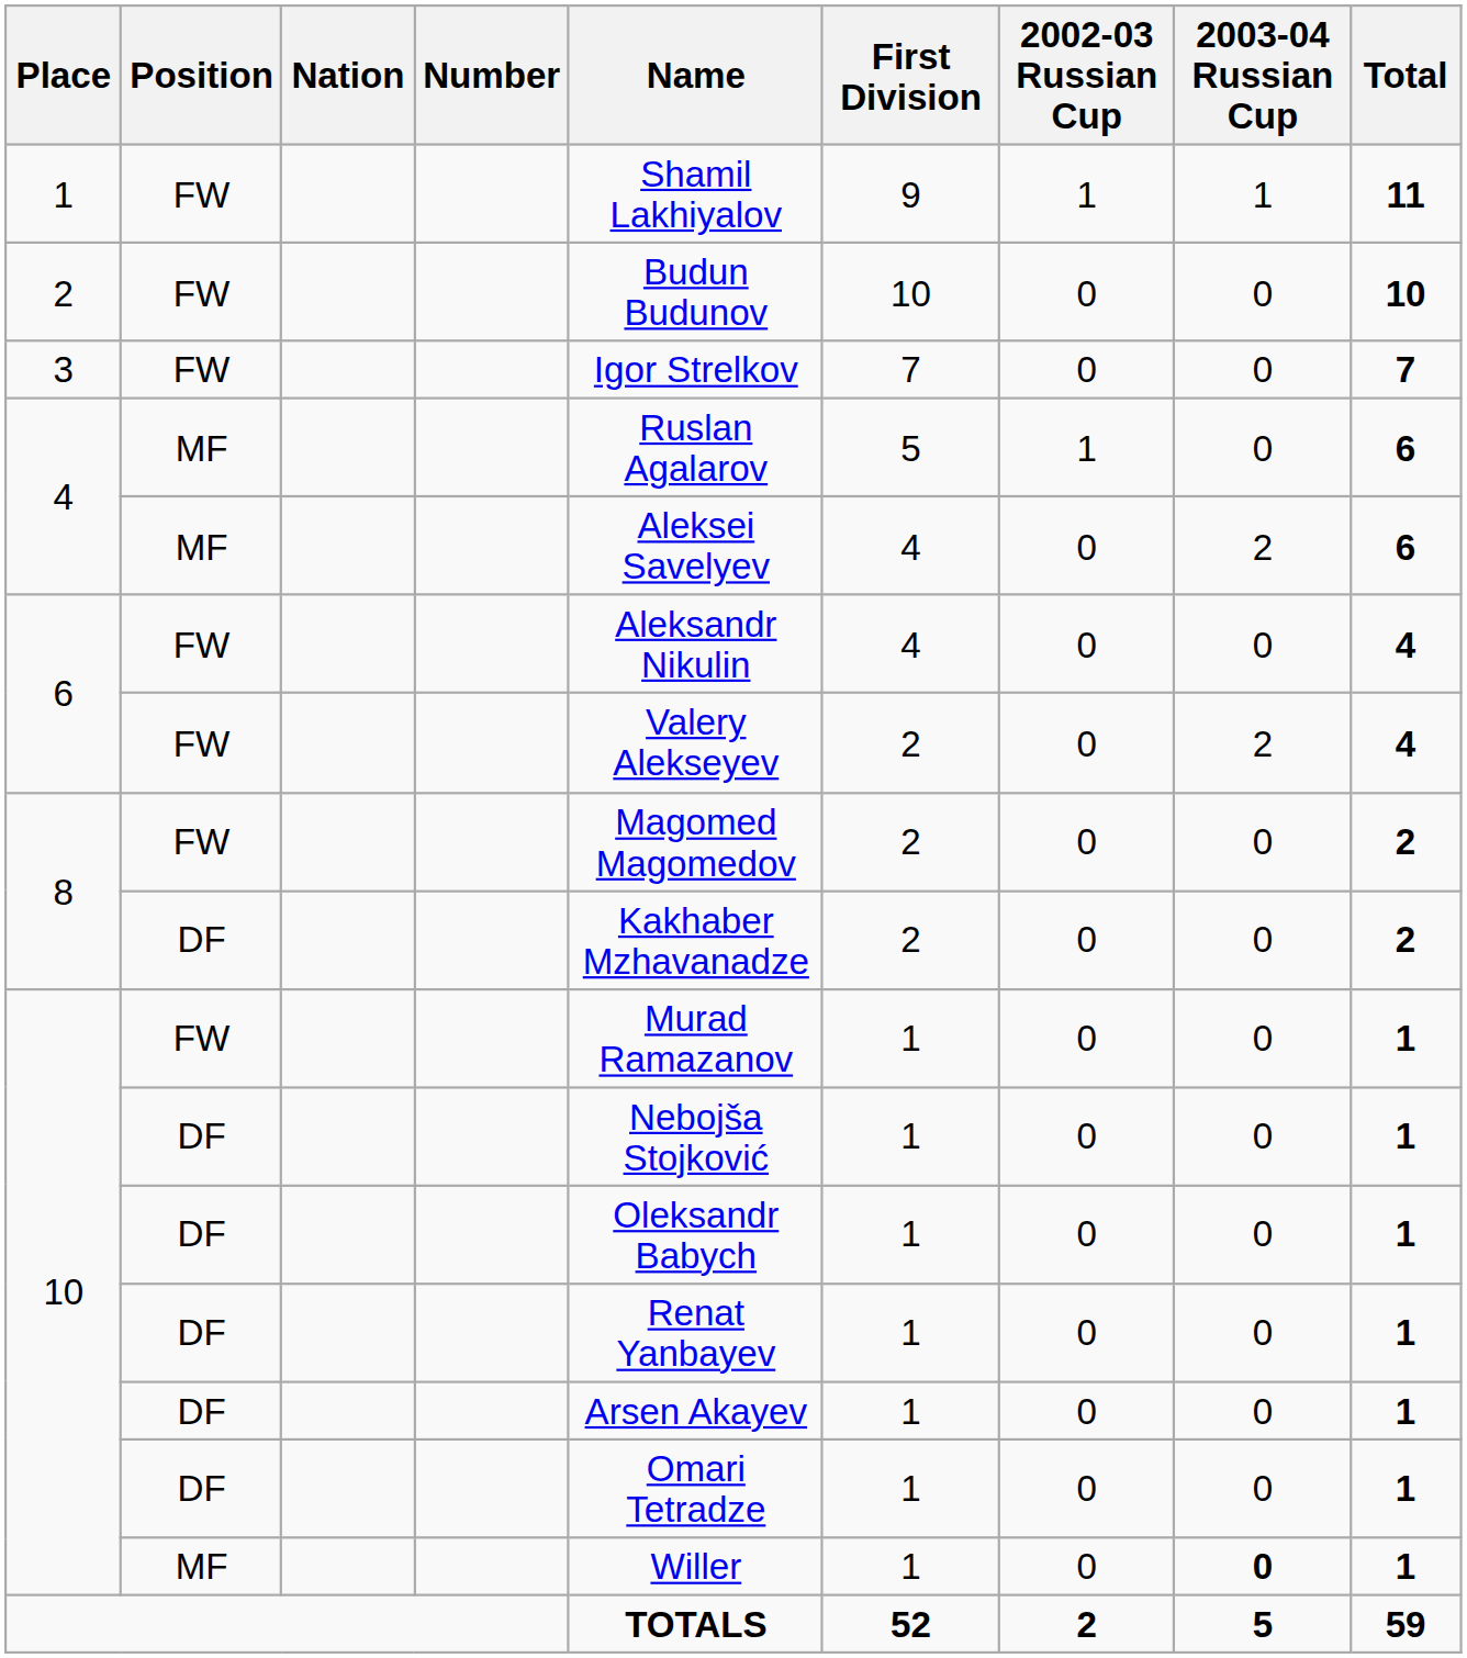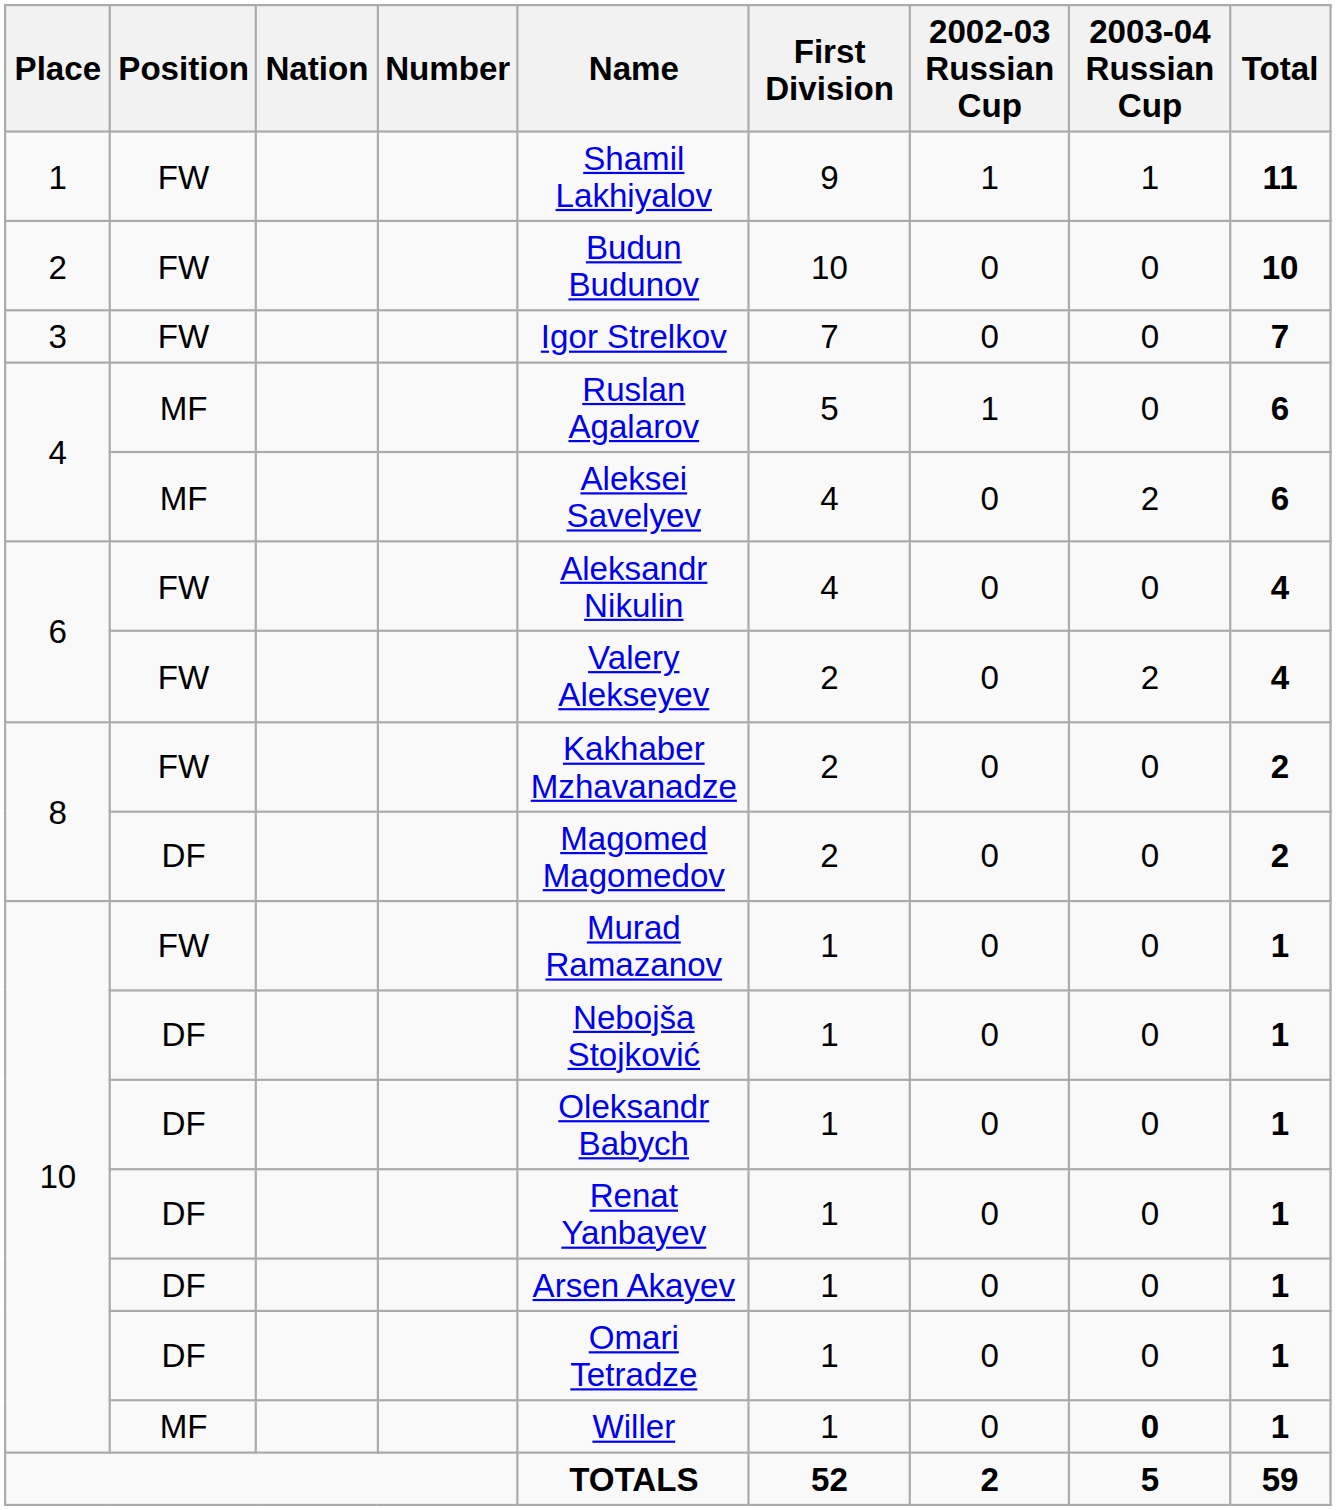 <table class="wikitable" style="font-size: 95%; text-align: center;">
 <tr>
 <th width=60>Place</th>
 <th width=60>Position</th>
 <th width=60>Nation</th>
 <th width=60>Number</th>
 <th width=150>Name</th>
 <th width=150>First Division</th>
 <th width=150>2002-03 Russian Cup</th>
 <th width=150>2003-04 Russian Cup</th>
 <th width=80>Total</th>
 </tr>
 <tr>
 <td>1</td>
 <td>FW</td>
 <td></td>
 <td></td>
 <td><a href='#'>Shamil Lakhiyalov</a></td>
 <td>9</td>
 <td>1</td>
 <td>1</td>
 <td><strong>11</strong></td>
 </tr>
 <tr>
 <td>2</td>
 <td>FW</td>
 <td></td>
 <td></td>
 <td><a href='#'>Budun Budunov</a></td>
 <td>10</td>
 <td>0</td>
 <td>0</td>
 <td><strong>10</strong></td>
 </tr>
 <tr>
 <td>3</td>
 <td>FW</td>
 <td></td>
 <td></td>
 <td><a href='#'>Igor Strelkov</a></td>
 <td>7</td>
 <td>0</td>
 <td>0</td>
 <td><strong>7</strong></td>
 </tr>
 <tr>
 <td rowspan="2">4</td>
 <td>MF</td>
 <td></td>
 <td></td>
 <td><a href='#'>Ruslan Agalarov</a></td>
 <td>5</td>
 <td>1</td>
 <td>0</td>
 <td><strong>6</strong></td>
 </tr>
 <tr>
 <td>MF</td>
 <td></td>
 <td></td>
 <td><a href='#'>Aleksei Savelyev</a></td>
 <td>4</td>
 <td>0</td>
 <td>2</td>
 <td><strong>6</strong></td>
 </tr>
 <tr>
 <td rowspan="2">6</td>
 <td>FW</td>
 <td></td>
 <td></td>
 <td><a href='#'>Aleksandr Nikulin</a></td>
 <td>4</td>
 <td>0</td>
 <td>0</td>
 <td><strong>4</strong></td>
 </tr>
 <tr>
 <td>FW</td>
 <td></td>
 <td></td>
 <td><a href='#'>Valery Alekseyev</a></td>
 <td>2</td>
 <td>0</td>
 <td>2</td>
 <td><strong>4</strong></td>
 </tr>
 <tr>
 <td rowspan="2">8</td>
 <td>FW</td>
 <td></td>
 <td></td>
-<td><a href='#'>Magomed Magomedov</a></td>
+<td><a href='#'>Kakhaber Mzhavanadze</a></td>
 <td>2</td>
 <td>0</td>
 <td>0</td>
 <td><strong>2</strong></td>
 </tr>
 <tr>
 <td>DF</td>
 <td></td>
 <td></td>
-<td><a href='#'>Kakhaber Mzhavanadze</a></td>
+<td><a href='#'>Magomed Magomedov</a></td>
 <td>2</td>
 <td>0</td>
 <td>0</td>
 <td><strong>2</strong></td>
 </tr>
 <tr>
 <td rowspan="7">10</td>
 <td>FW</td>
 <td></td>
 <td></td>
 <td><a href='#'>Murad Ramazanov</a></td>
 <td>1</td>
 <td>0</td>
 <td>0</td>
 <td><strong>1</strong></td>
 </tr>
 <tr>
 <td>DF</td>
 <td></td>
 <td></td>
 <td><a href='#'>Nebojša Stojković</a></td>
 <td>1</td>
 <td>0</td>
 <td>0</td>
 <td><strong>1</strong></td>
 </tr>
 <tr>
 <td>DF</td>
 <td></td>
 <td></td>
 <td><a href='#'>Oleksandr Babych</a></td>
 <td>1</td>
 <td>0</td>
 <td>0</td>
 <td><strong>1</strong></td>
 </tr>
 <tr>
 <td>DF</td>
 <td></td>
 <td></td>
 <td><a href='#'>Renat Yanbayev</a></td>
 <td>1</td>
 <td>0</td>
 <td>0</td>
 <td><strong>1</strong></td>
 </tr>
 <tr>
 <td>DF</td>
 <td></td>
 <td></td>
 <td><a href='#'>Arsen Akayev</a></td>
 <td>1</td>
 <td>0</td>
 <td>0</td>
 <td><strong>1</strong></td>
 </tr>
 <tr>
 <td>DF</td>
 <td></td>
 <td></td>
 <td><a href='#'>Omari Tetradze</a></td>
 <td>1</td>
 <td>0</td>
 <td>0</td>
 <td><strong>1</strong></td>
 </tr>
 <tr>
 <td>MF</td>
 <td></td>
 <td></td>
 <td><a href='#'>Willer</a></td>
 <td>1</td>
 <td>0</td>
 <td><strong>0</strong></td>
 <td><strong>1</strong></td>
 </tr>
 <tr>
 <td colspan="4"></td>
 <td><strong>TOTALS</strong></td>
 <td><strong>52</strong></td>
 <td><strong>2</strong></td>
 <td><strong>5</strong></td>
 <td><strong>59</strong></td>
 </tr>
 </table>
